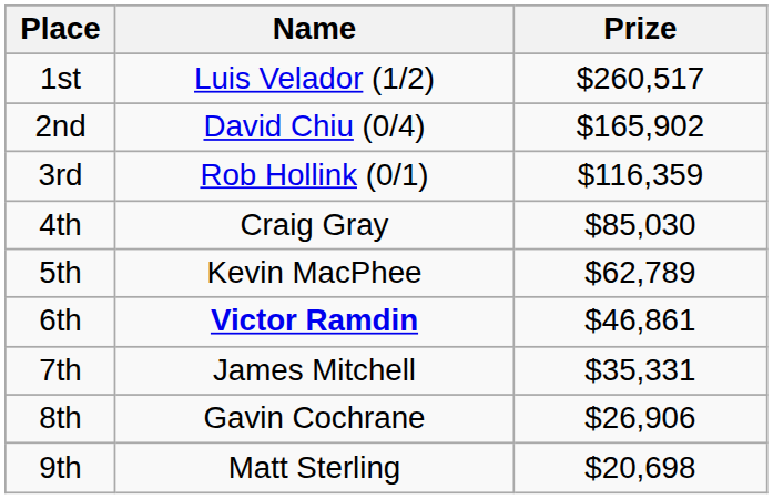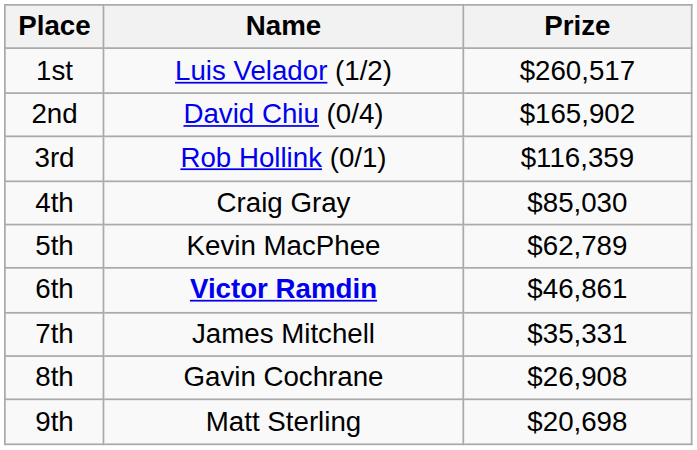 <table class="wikitable">
 <tr>
 <th width="50">Place</th>
 <th width="200">Name</th>
 <th width="125">Prize</th>
 </tr>
 <tr>
 <td align = "center">1st</td>
 <td align = "center"><a href='#'>Luis Velador</a> (1/2)</td>
 <td align = "center">$260,517</td>
 </tr>
 <tr>
 <td align = "center">2nd</td>
 <td align = "center"><a href='#'>David Chiu</a> (0/4)</td>
 <td align = "center">$165,902</td>
 </tr>
 <tr>
 <td align = "center">3rd</td>
 <td align = "center"><a href='#'>Rob Hollink</a> (0/1)</td>
 <td align = "center">$116,359</td>
 </tr>
 <tr>
 <td align = "center">4th</td>
 <td align = "center">Craig Gray</td>
 <td align = "center">$85,030</td>
 </tr>
 <tr>
 <td align = "center">5th</td>
 <td align = "center">Kevin MacPhee</td>
 <td align = "center">$62,789</td>
 </tr>
 <tr>
 <td align = "center">6th</td>
 <td align = "center"><strong><a href='#'>Victor Ramdin</a></strong></td>
 <td align = "center">$46,861</td>
 </tr>
 <tr>
 <td align = "center">7th</td>
 <td align = "center">James Mitchell</td>
 <td align = "center">$35,331</td>
 </tr>
 <tr>
 <td align = "center">8th</td>
 <td align = "center">Gavin Cochrane</td>
-<td align = "center">$26,906</td>
+<td align = "center">$26,908</td>
 </tr>
 <tr>
 <td align = "center">9th</td>
 <td align = "center">Matt Sterling</td>
 <td align = "center">$20,698</td>
 </tr>
 </table>
